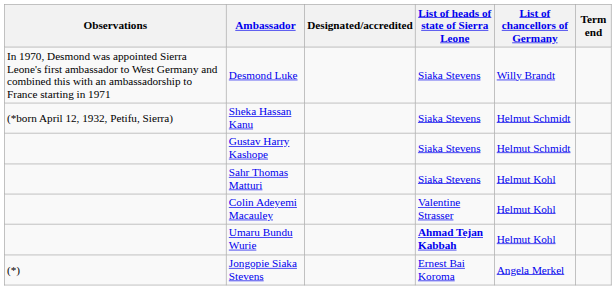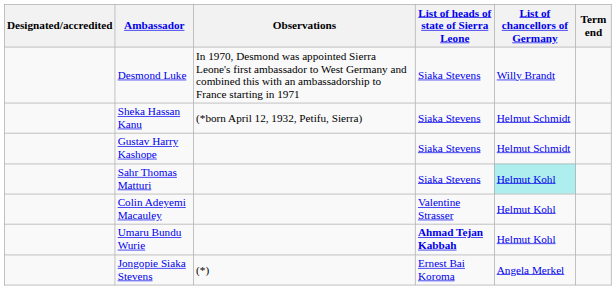 <table class="wikitable sortable">
 <tr>
+<th>Designated/accredited</th>
+<th><a href='#'>Ambassador</a></th>
 <th>Observations</th>
-<th><a href='#'>Ambassador</a></th>
-<th>Designated/accredited</th>
 <th><a href='#'>List of heads of state of Sierra Leone</a></th>
 <th><a href='#'>List of chancellors of Germany</a></th>
 <th>Term end</th>
 </tr>
 <tr>
+<td></td>
+<td><a href='#'>Desmond Luke</a></td>
 <td>In 1970, Desmond was appointed Sierra Leone's first ambassador to West Germany and combined this with an ambassadorship to France starting in 1971</td>
-<td><a href='#'>Desmond Luke</a></td>
-<td></td>
 <td><a href='#'>Siaka Stevens</a></td>
 <td><a href='#'>Willy Brandt</a></td>
 <td></td>
 </tr>
 <tr>
+<td></td>
+<td><a href='#'>Sheka Hassan Kanu</a></td>
 <td>(*born April 12, 1932, Petifu, Sierra)</td>
-<td><a href='#'>Sheka Hassan Kanu</a></td>
-<td></td>
 <td><a href='#'>Siaka Stevens</a></td>
 <td><a href='#'>Helmut Schmidt</a></td>
 <td></td>
 </tr>
 <tr>
 <td></td>
 <td><a href='#'>Gustav Harry Kashope</a></td>
 <td></td>
 <td><a href='#'>Siaka Stevens</a></td>
 <td><a href='#'>Helmut Schmidt</a></td>
 <td></td>
 </tr>
 <tr>
 <td></td>
 <td><a href='#'>Sahr Thomas Matturi</a></td>
 <td></td>
 <td><a href='#'>Siaka Stevens</a></td>
-<td><a href='#'>Helmut Kohl</a></td>
+<td style="background: paleturquoise;"><a href='#'>Helmut Kohl</a></td>
 <td></td>
 </tr>
 <tr>
 <td></td>
 <td><a href='#'>Colin Adeyemi Macauley</a></td>
 <td></td>
 <td><a href='#'>Valentine Strasser</a></td>
 <td><a href='#'>Helmut Kohl</a></td>
 <td></td>
 </tr>
 <tr>
 <td></td>
 <td><a href='#'>Umaru Bundu Wurie</a></td>
 <td></td>
 <td><strong><a href='#'>Ahmad Tejan Kabbah</a></strong></td>
 <td><a href='#'>Helmut Kohl</a></td>
 <td></td>
 </tr>
 <tr>
+<td></td>
+<td><a href='#'>Jongopie Siaka Stevens</a></td>
 <td>(*)</td>
-<td><a href='#'>Jongopie Siaka Stevens</a></td>
-<td></td>
 <td><a href='#'>Ernest Bai Koroma</a></td>
 <td><a href='#'>Angela Merkel</a></td>
 <td></td>
 </tr>
 </table>
